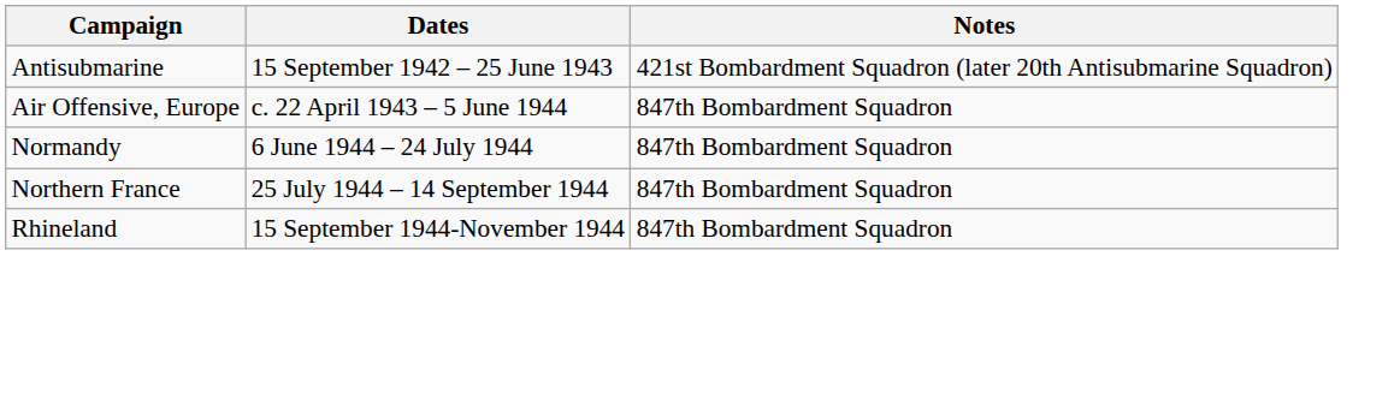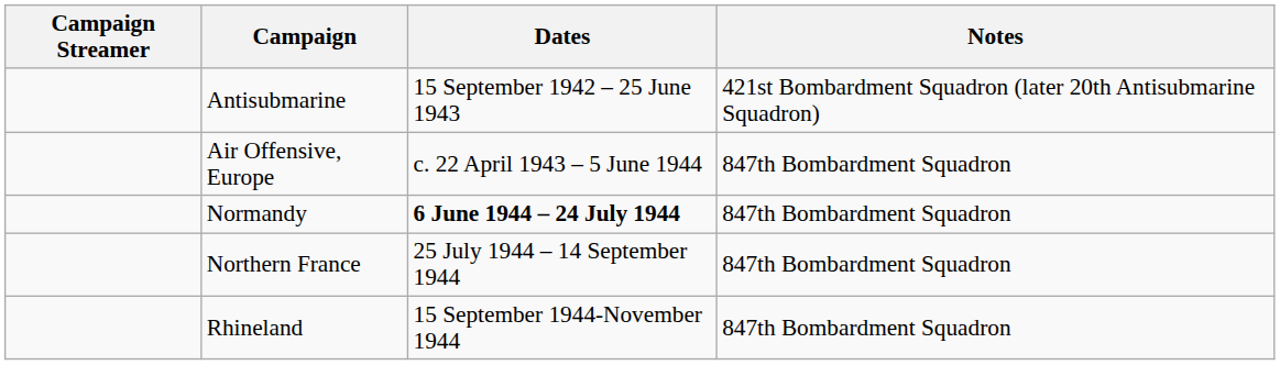 <table class="wikitable">
 <tr>
+<th>Campaign Streamer</th>
 <th>Campaign</th>
 <th>Dates</th>
 <th>Notes</th>
 </tr>
 <tr>
+<td></td>
 <td>Antisubmarine</td>
 <td>15 September 1942 – 25 June 1943</td>
 <td>421st Bombardment Squadron (later 20th Antisubmarine Squadron)</td>
 </tr>
 <tr>
+<td></td>
 <td>Air Offensive, Europe</td>
 <td>c. 22 April 1943 – 5 June 1944</td>
 <td>847th Bombardment Squadron</td>
 </tr>
 <tr>
+<td></td>
 <td>Normandy</td>
-<td>6 June 1944 – 24 July 1944</td>
+<td><strong>6 June 1944 – 24 July 1944</strong></td>
 <td>847th Bombardment Squadron</td>
 </tr>
 <tr>
+<td></td>
 <td>Northern France</td>
 <td>25 July 1944 – 14 September 1944</td>
 <td>847th Bombardment Squadron</td>
 </tr>
 <tr>
+<td></td>
 <td>Rhineland</td>
 <td>15 September 1944-November 1944</td>
 <td>847th Bombardment Squadron</td>
 </tr>
 </table>
